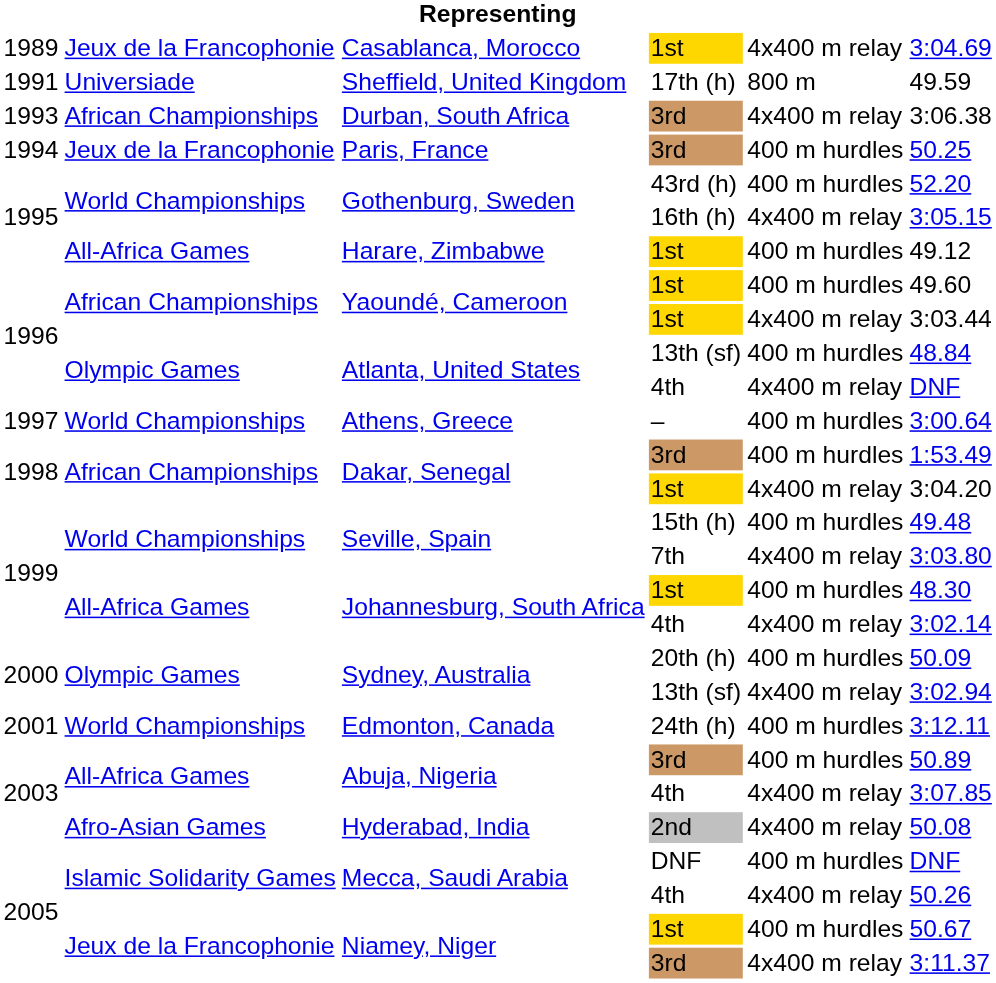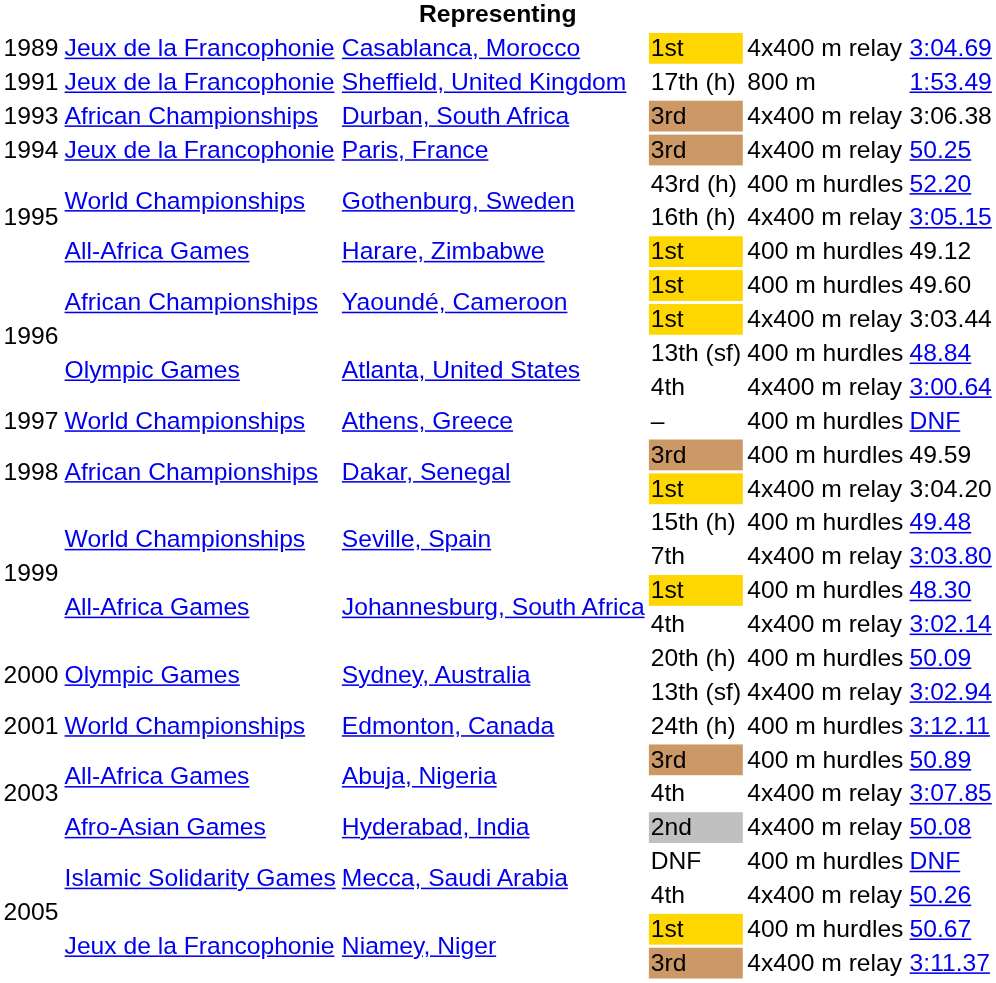 <table>
 <tr>
 <th colspan="6">Representing </th>
 </tr>
 <tr>
 <td>1989</td>
 <td><a href='#'>Jeux de la Francophonie</a></td>
 <td><a href='#'>Casablanca, Morocco</a></td>
 <td bgcolor=gold>1st</td>
 <td>4x400 m relay</td>
 <td><a href='#'>3:04.69</a></td>
 </tr>
 <tr>
 <td>1991</td>
-<td><a href='#'>Universiade</a></td>
+<td><a href='#'>Jeux de la Francophonie</a></td>
 <td><a href='#'>Sheffield, United Kingdom</a></td>
 <td>17th (h)</td>
 <td>800 m</td>
-<td>49.59</td>
+<td><a href='#'>1:53.49</a></td>
 </tr>
 <tr>
 <td>1993</td>
 <td><a href='#'>African Championships</a></td>
 <td><a href='#'>Durban, South Africa</a></td>
 <td bgcolor=cc9966>3rd</td>
 <td>4x400 m relay</td>
 <td>3:06.38</td>
 </tr>
 <tr>
 <td>1994</td>
 <td><a href='#'>Jeux de la Francophonie</a></td>
 <td><a href='#'>Paris, France</a></td>
 <td bgcolor=cc9966>3rd</td>
-<td>400 m hurdles</td>
+<td>4x400 m relay</td>
 <td><a href='#'>50.25</a></td>
 </tr>
 <tr>
 <td rowspan=3>1995</td>
 <td rowspan=2><a href='#'>World Championships</a></td>
 <td rowspan=2><a href='#'>Gothenburg, Sweden</a></td>
 <td>43rd (h)</td>
 <td>400 m hurdles</td>
 <td><a href='#'>52.20</a></td>
 </tr>
 <tr>
 <td>16th (h)</td>
 <td>4x400 m relay</td>
 <td><a href='#'>3:05.15</a></td>
 </tr>
 <tr>
 <td><a href='#'>All-Africa Games</a></td>
 <td><a href='#'>Harare, Zimbabwe</a></td>
 <td bgcolor=gold>1st</td>
 <td>400 m hurdles</td>
 <td>49.12</td>
 </tr>
 <tr>
 <td rowspan=4>1996</td>
 <td rowspan=2><a href='#'>African Championships</a></td>
 <td rowspan=2><a href='#'>Yaoundé, Cameroon</a></td>
 <td bgcolor=gold>1st</td>
 <td>400 m hurdles</td>
 <td>49.60</td>
 </tr>
 <tr>
 <td bgcolor=gold>1st</td>
 <td>4x400 m relay</td>
 <td>3:03.44</td>
 </tr>
 <tr>
 <td rowspan=2><a href='#'>Olympic Games</a></td>
 <td rowspan=2><a href='#'>Atlanta, United States</a></td>
 <td>13th (sf)</td>
 <td>400 m hurdles</td>
 <td><a href='#'>48.84</a></td>
 </tr>
 <tr>
 <td>4th</td>
 <td>4x400 m relay</td>
-<td><a href='#'>DNF</a></td>
+<td><a href='#'>3:00.64</a></td>
 </tr>
 <tr>
 <td>1997</td>
 <td><a href='#'>World Championships</a></td>
 <td><a href='#'>Athens, Greece</a></td>
 <td>–</td>
 <td>400 m hurdles</td>
-<td><a href='#'>3:00.64</a></td>
+<td><a href='#'>DNF</a></td>
 </tr>
 <tr>
 <td rowspan=2>1998</td>
 <td rowspan=2><a href='#'>African Championships</a></td>
 <td rowspan=2><a href='#'>Dakar, Senegal</a></td>
 <td bgcolor=cc9966>3rd</td>
 <td>400 m hurdles</td>
-<td><a href='#'>1:53.49</a></td>
+<td>49.59</td>
 </tr>
 <tr>
 <td bgcolor=gold>1st</td>
 <td>4x400 m relay</td>
 <td>3:04.20</td>
 </tr>
 <tr>
 <td rowspan=4>1999</td>
 <td rowspan=2><a href='#'>World Championships</a></td>
 <td rowspan=2><a href='#'>Seville, Spain</a></td>
 <td>15th (h)</td>
 <td>400 m hurdles</td>
 <td><a href='#'>49.48</a></td>
 </tr>
 <tr>
 <td>7th</td>
 <td>4x400 m relay</td>
 <td><a href='#'>3:03.80</a></td>
 </tr>
 <tr>
 <td rowspan=2><a href='#'>All-Africa Games</a></td>
 <td rowspan=2><a href='#'>Johannesburg, South Africa</a></td>
 <td bgcolor=gold>1st</td>
 <td>400 m hurdles</td>
 <td><a href='#'>48.30</a></td>
 </tr>
 <tr>
 <td>4th</td>
 <td>4x400 m relay</td>
 <td><a href='#'>3:02.14</a></td>
 </tr>
 <tr>
 <td rowspan=2>2000</td>
 <td rowspan=2><a href='#'>Olympic Games</a></td>
 <td rowspan=2><a href='#'>Sydney, Australia</a></td>
 <td>20th (h)</td>
 <td>400 m hurdles</td>
 <td><a href='#'>50.09</a></td>
 </tr>
 <tr>
 <td>13th (sf)</td>
 <td>4x400 m relay</td>
 <td><a href='#'>3:02.94</a></td>
 </tr>
 <tr>
 <td>2001</td>
 <td><a href='#'>World Championships</a></td>
 <td><a href='#'>Edmonton, Canada</a></td>
 <td>24th (h)</td>
 <td>400 m hurdles</td>
 <td><a href='#'>3:12.11</a></td>
 </tr>
 <tr>
 <td rowspan=3>2003</td>
 <td rowspan=2><a href='#'>All-Africa Games</a></td>
 <td rowspan=2><a href='#'>Abuja, Nigeria</a></td>
 <td bgcolor=cc9966>3rd</td>
 <td>400 m hurdles</td>
 <td><a href='#'>50.89</a></td>
 </tr>
 <tr>
 <td>4th</td>
 <td>4x400 m relay</td>
 <td><a href='#'>3:07.85</a></td>
 </tr>
 <tr>
 <td><a href='#'>Afro-Asian Games</a></td>
 <td><a href='#'>Hyderabad, India</a></td>
 <td bgcolor=silver>2nd</td>
 <td>4x400 m relay</td>
 <td><a href='#'>50.08</a></td>
 </tr>
 <tr>
 <td rowspan=4>2005</td>
 <td rowspan=2><a href='#'>Islamic Solidarity Games</a></td>
 <td rowspan=2><a href='#'>Mecca, Saudi Arabia</a></td>
 <td>DNF</td>
 <td>400 m hurdles</td>
 <td><a href='#'>DNF</a></td>
 </tr>
 <tr>
 <td>4th</td>
 <td>4x400 m relay</td>
 <td><a href='#'>50.26</a></td>
 </tr>
 <tr>
 <td rowspan=2><a href='#'>Jeux de la Francophonie</a></td>
 <td rowspan=2><a href='#'>Niamey, Niger</a></td>
 <td bgcolor=gold>1st</td>
 <td>400 m hurdles</td>
 <td><a href='#'>50.67</a></td>
 </tr>
 <tr>
 <td bgcolor=cc9966>3rd</td>
 <td>4x400 m relay</td>
 <td><a href='#'>3:11.37</a></td>
 </tr>
 </table>
